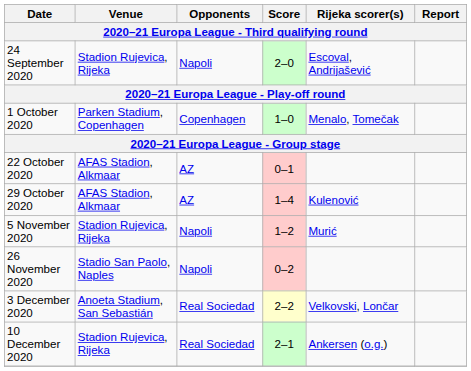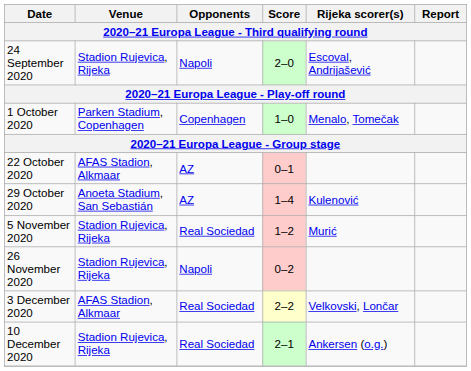 <table class="wikitable" style="font-size:95%;">
 <tr>
 <th width=125>Date</th>
 <th width=260>Venue</th>
 <th width=170>Opponents</th>
 <th width= 75>Score</th>
 <th width=320>Rijeka scorer(s)</th>
 <th width=100>Report</th>
 </tr>
 <tr>
 <th colspan=7><a href='#'>2020–21 Europa League - Third qualifying round</a></th>
 </tr>
 <tr>
 <td>24 September 2020</td>
 <td><a href='#'>Stadion Rujevica</a>, <a href='#'>Rijeka</a></td>
 <td> <a href='#'>Napoli</a></td>
 <td align=center bgcolor=#CCFFCC>2–0 </td>
 <td><a href='#'>Escoval</a>, <a href='#'>Andrijašević</a></td>
 <td></td>
 </tr>
 <tr>
 <th colspan=7><a href='#'>2020–21 Europa League - Play-off round</a></th>
 </tr>
 <tr>
 <td>1 October 2020</td>
 <td><a href='#'>Parken Stadium</a>, <a href='#'>Copenhagen</a></td>
 <td> <a href='#'>Copenhagen</a></td>
 <td align=center bgcolor=#CCFFCC>1–0</td>
 <td><a href='#'>Menalo</a>, <a href='#'>Tomečak</a></td>
 <td></td>
 </tr>
 <tr>
 <th colspan=7><a href='#'>2020–21 Europa League - Group stage</a></th>
 </tr>
 <tr>
 <td>22 October 2020</td>
 <td><a href='#'>AFAS Stadion</a>, <a href='#'>Alkmaar</a></td>
 <td> <a href='#'>AZ</a></td>
 <td align=center bgcolor=#FFCCCC>0–1</td>
 <td></td>
 <td></td>
 </tr>
 <tr>
 <td>29 October 2020</td>
-<td><a href='#'>AFAS Stadion</a>, <a href='#'>Alkmaar</a></td>
+<td><a href='#'>Anoeta Stadium</a>, <a href='#'>San Sebastián</a></td>
 <td> <a href='#'>AZ</a></td>
 <td align=center bgcolor=#FFCCCC>1–4</td>
 <td><a href='#'>Kulenović</a></td>
 <td></td>
 </tr>
 <tr>
 <td>5 November 2020</td>
 <td><a href='#'>Stadion Rujevica</a>, <a href='#'>Rijeka</a></td>
-<td> <a href='#'>Napoli</a></td>
+<td> <a href='#'>Real Sociedad</a></td>
 <td align=center bgcolor=#FFCCCC>1–2</td>
 <td><a href='#'>Murić</a></td>
 <td></td>
 </tr>
 <tr>
 <td>26 November 2020</td>
-<td><a href='#'>Stadio San Paolo</a>, <a href='#'>Naples</a></td>
+<td><a href='#'>Stadion Rujevica</a>, <a href='#'>Rijeka</a></td>
 <td> <a href='#'>Napoli</a></td>
 <td align=center bgcolor=#FFCCCC>0–2</td>
 <td></td>
 <td></td>
 </tr>
 <tr>
 <td>3 December 2020</td>
-<td><a href='#'>Anoeta Stadium</a>, <a href='#'>San Sebastián</a></td>
+<td><a href='#'>AFAS Stadion</a>, <a href='#'>Alkmaar</a></td>
 <td> <a href='#'>Real Sociedad</a></td>
 <td align=center bgcolor=#FFFFCC>2–2</td>
 <td><a href='#'>Velkovski</a>, <a href='#'>Lončar</a></td>
 <td></td>
 </tr>
 <tr>
 <td>10 December 2020</td>
 <td><a href='#'>Stadion Rujevica</a>, <a href='#'>Rijeka</a></td>
 <td> <a href='#'>Real Sociedad</a></td>
 <td align=center bgcolor=#CCFFCC>2–1</td>
 <td><a href='#'>Ankersen</a> (<a href='#'>o.g.</a>)</td>
 <td></td>
 </tr>
 <tr>
 </tr>
 </table>
